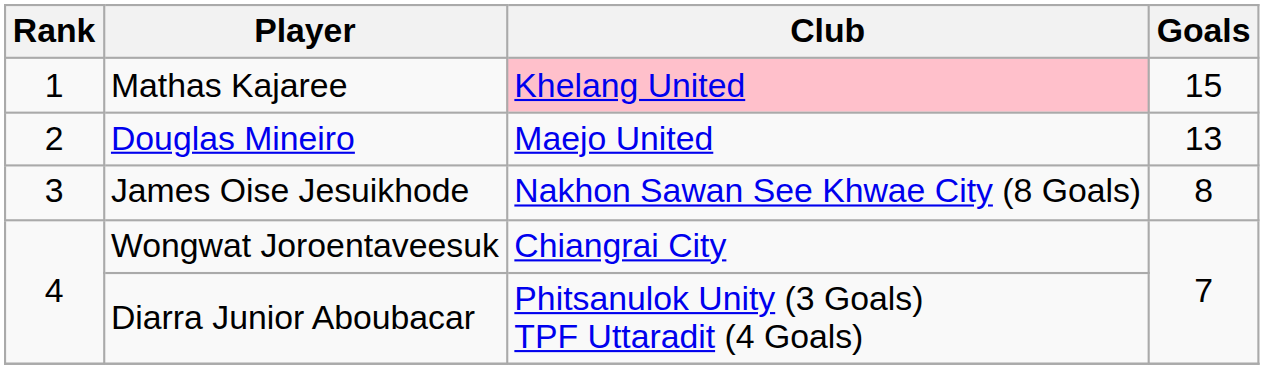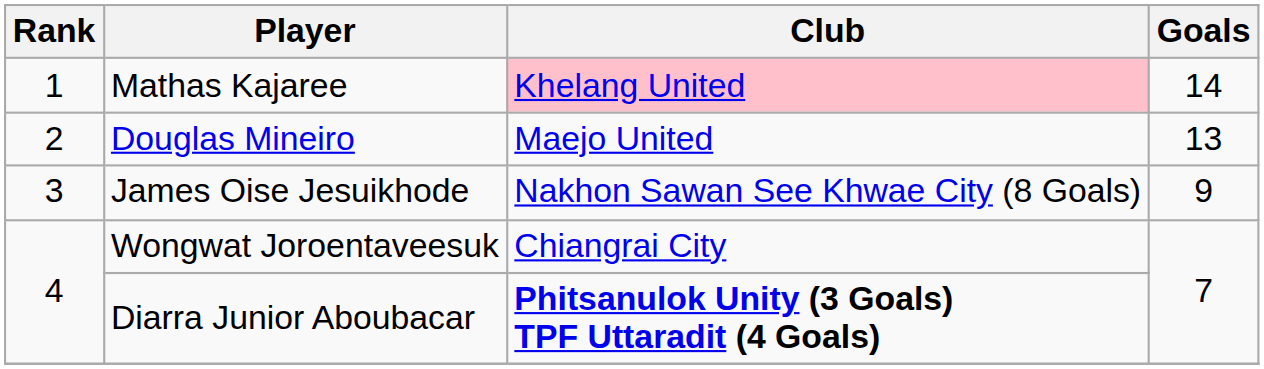 <table class="wikitable" style="text-align:center">
 <tr>
 <th>Rank</th>
 <th>Player</th>
 <th>Club</th>
 <th>Goals</th>
 </tr>
 <tr>
 <td>1</td>
 <td align="left"> Mathas Kajaree</td>
 <td align="left" style="background: pink;"><a href='#'>Khelang United</a></td>
-<td>15</td>
+<td>14</td>
 </tr>
 <tr>
 <td>2</td>
 <td align="left"> <a href='#'>Douglas Mineiro</a></td>
 <td align="left"><a href='#'>Maejo United</a></td>
 <td>13</td>
 </tr>
 <tr>
 <td>3</td>
 <td align="left"> James Oise Jesuikhode</td>
 <td align="left"><a href='#'>Nakhon Sawan See Khwae City</a> (8 Goals)</td>
-<td>8</td>
+<td>9</td>
 </tr>
 <tr>
 <td rowspan="2">4</td>
 <td align="left"> Wongwat Joroentaveesuk</td>
 <td align="left"><a href='#'>Chiangrai City</a></td>
 <td rowspan="2">7</td>
 </tr>
 <tr>
 <td align="left"> Diarra Junior Aboubacar</td>
-<td align="left"><a href='#'>Phitsanulok Unity</a> (3 Goals)<br><a href='#'>TPF Uttaradit</a> (4 Goals)</td>
+<td align="left"><strong><a href='#'>Phitsanulok Unity</a> (3 Goals)<br><a href='#'>TPF Uttaradit</a> (4 Goals)</strong></td>
 </tr>
 <tr>
 </tr>
 </table>
